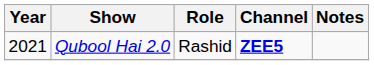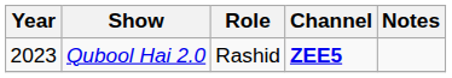 <table class="wikitable sortable">
 <tr>
 <th>Year</th>
 <th>Show</th>
 <th>Role</th>
 <th>Channel</th>
 <th>Notes</th>
 </tr>
 <tr>
-<td>2021</td>
+<td>2023</td>
 <td><em><a href='#'>Qubool Hai 2.0</a></em></td>
 <td>Rashid</td>
 <td><strong><a href='#'>ZEE5</a></strong></td>
 <td></td>
 </tr>
 <tr>
 </tr>
 </table>
